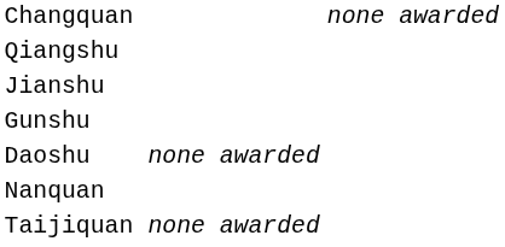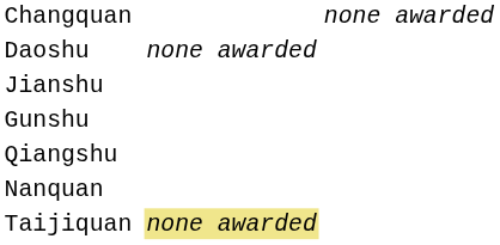 <table>
 <tr>
 <td>Changquan</td>
 <td></td>
 <td><br></td>
 <td><em>none awarded</em></td>
 </tr>
 <tr>
-<td>Qiangshu</td>
-<td></td>
-<td></td>
+<td>Daoshu</td>
+<td><br></td>
+<td><em>none awarded</em></td>
 <td></td>
 </tr>
 <tr>
 <td>Jianshu</td>
 <td></td>
 <td></td>
 <td></td>
 </tr>
 <tr>
 <td>Gunshu</td>
 <td></td>
 <td></td>
 <td></td>
 </tr>
 <tr>
-<td>Daoshu</td>
-<td><br></td>
-<td><em>none awarded</em></td>
+<td>Qiangshu</td>
+<td></td>
+<td></td>
 <td></td>
 </tr>
 <tr>
 <td>Nanquan</td>
 <td></td>
 <td></td>
 <td><br></td>
 </tr>
 <tr>
 <td>Taijiquan</td>
 <td><br></td>
-<td><em>none awarded</em></td>
+<td style="background: khaki;"><em>none awarded</em></td>
 <td></td>
 </tr>
 </table>
